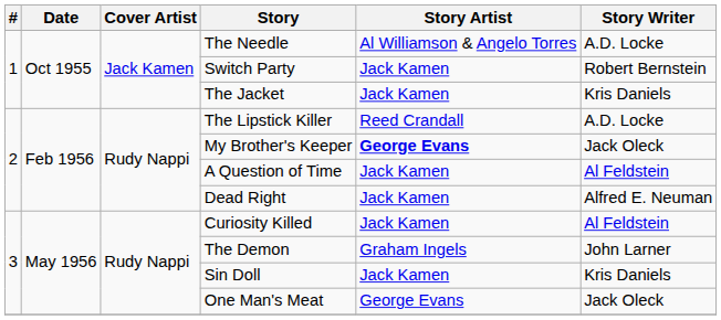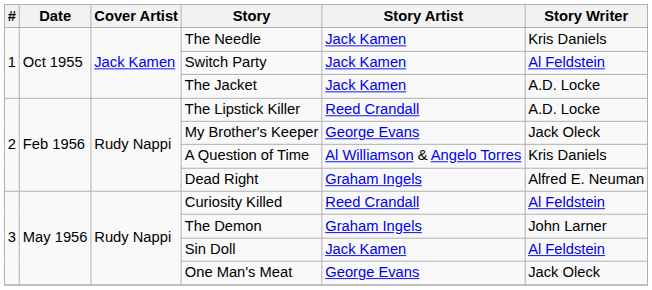 <table class="wikitable">
 <tr>
 <th>#</th>
 <th>Date</th>
 <th>Cover Artist</th>
 <th>Story</th>
 <th>Story Artist</th>
 <th>Story Writer</th>
 </tr>
 <tr>
 <td rowspan="3">1</td>
 <td rowspan="3">Oct 1955</td>
 <td rowspan="3"><a href='#'>Jack Kamen</a></td>
 <td>The Needle</td>
-<td><a href='#'>Al Williamson</a> & <a href='#'>Angelo Torres</a></td>
-<td>A.D. Locke</td>
+<td><a href='#'>Jack Kamen</a></td>
+<td>Kris Daniels</td>
 </tr>
 <tr>
 <td>Switch Party</td>
 <td><a href='#'>Jack Kamen</a></td>
-<td>Robert Bernstein</td>
+<td><a href='#'>Al Feldstein</a></td>
 </tr>
 <tr>
 <td>The Jacket</td>
 <td><a href='#'>Jack Kamen</a></td>
-<td>Kris Daniels</td>
+<td>A.D. Locke</td>
 </tr>
 <tr>
 <td rowspan="4">2</td>
 <td rowspan="4">Feb 1956</td>
 <td rowspan="4">Rudy Nappi</td>
 <td>The Lipstick Killer</td>
 <td><a href='#'>Reed Crandall</a></td>
 <td>A.D. Locke</td>
 </tr>
 <tr>
 <td>My Brother's Keeper</td>
-<td><strong><a href='#'>George Evans</a></strong></td>
+<td><a href='#'>George Evans</a></td>
 <td>Jack Oleck</td>
 </tr>
 <tr>
 <td>A Question of Time</td>
-<td><a href='#'>Jack Kamen</a></td>
-<td><a href='#'>Al Feldstein</a></td>
+<td><a href='#'>Al Williamson</a> & <a href='#'>Angelo Torres</a></td>
+<td>Kris Daniels</td>
 </tr>
 <tr>
 <td>Dead Right</td>
-<td><a href='#'>Jack Kamen</a></td>
+<td><a href='#'>Graham Ingels</a></td>
 <td>Alfred E. Neuman</td>
 </tr>
 <tr>
 <td rowspan="4">3</td>
 <td rowspan="4">May 1956</td>
 <td rowspan="4">Rudy Nappi</td>
 <td>Curiosity Killed</td>
-<td><a href='#'>Jack Kamen</a></td>
+<td><a href='#'>Reed Crandall</a></td>
 <td><a href='#'>Al Feldstein</a></td>
 </tr>
 <tr>
 <td>The Demon</td>
 <td><a href='#'>Graham Ingels</a></td>
 <td>John Larner</td>
 </tr>
 <tr>
 <td>Sin Doll</td>
 <td><a href='#'>Jack Kamen</a></td>
-<td>Kris Daniels</td>
+<td><a href='#'>Al Feldstein</a></td>
 </tr>
 <tr>
 <td>One Man's Meat</td>
 <td><a href='#'>George Evans</a></td>
 <td>Jack Oleck</td>
 </tr>
 <tr>
 </tr>
 </table>
